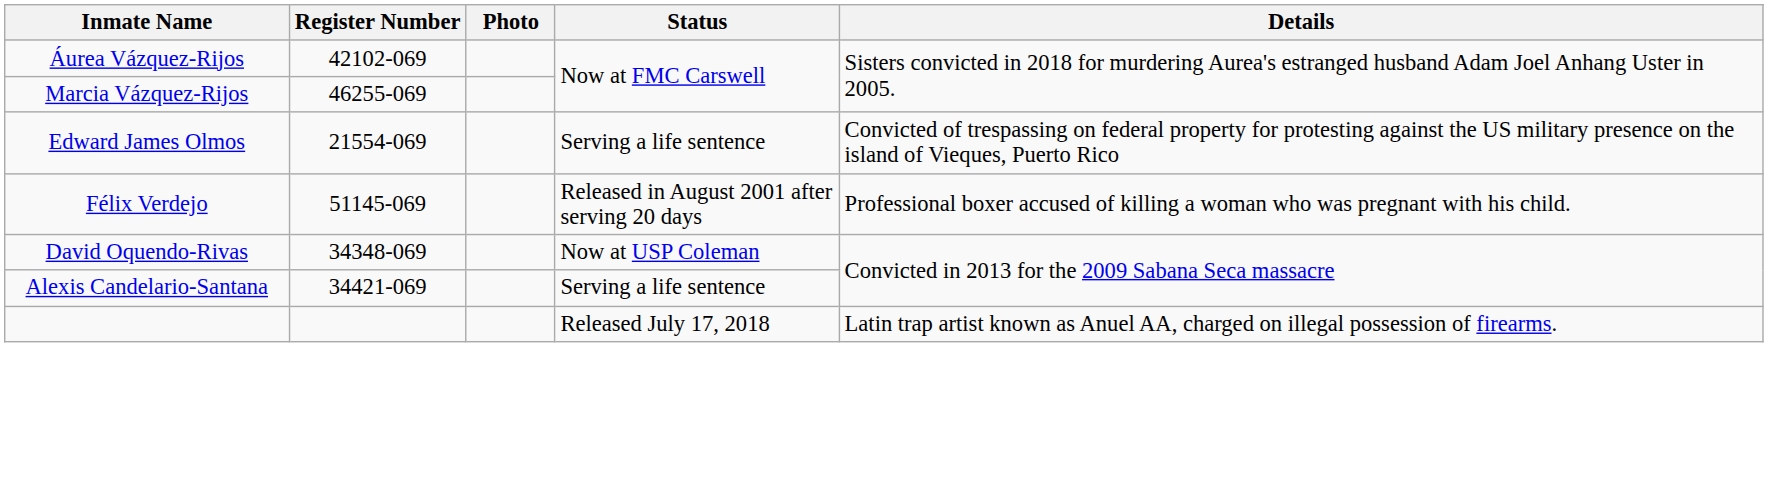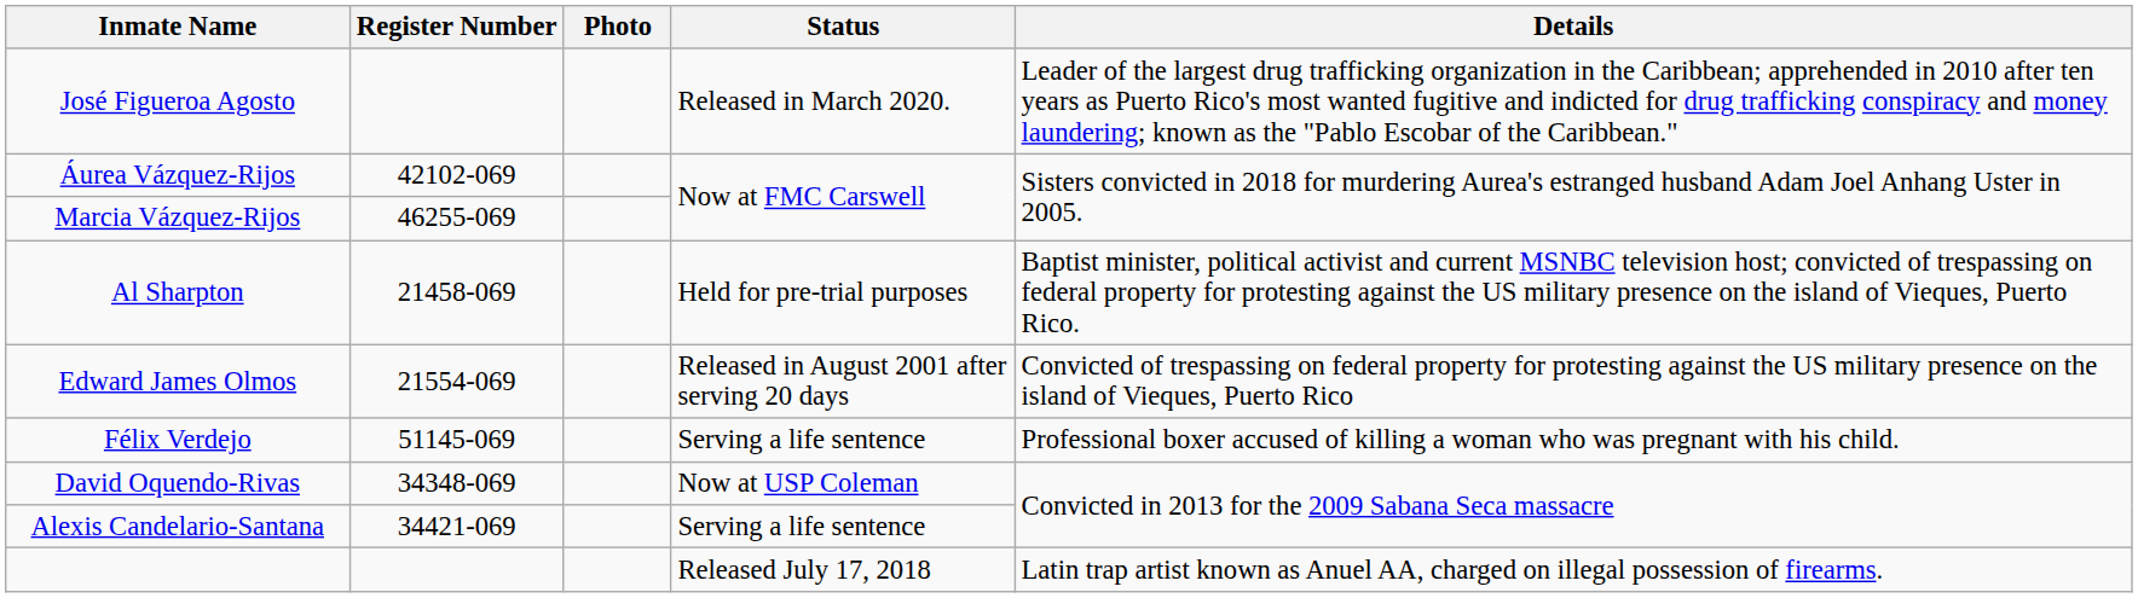 <table class="wikitable sortable">
 <tr>
 <th width=16%>Inmate Name</th>
 <th width=10%>Register Number</th>
 <th width=5%>Photo</th>
 <th width=16%>Status</th>
 <th width=52%>Details</th>
+</tr>
+<tr>
+<td align="center"><a href='#'>José Figueroa Agosto</a></td>
+<td align="center"></td>
+<td></td>
+<td>Released in March 2020.</td>
+<td>Leader of the largest drug trafficking organization in the Caribbean; apprehended in 2010 after ten years as Puerto Rico's most wanted fugitive and indicted for <a href='#'>drug trafficking</a> <a href='#'>conspiracy</a> and <a href='#'>money laundering</a>; known as the "Pablo Escobar of the Caribbean."</td>
 </tr>
 <tr>
 <td align="center"><a href='#'>Áurea Vázquez-Rijos</a></td>
 <td align="center">42102-069</td>
 <td></td>
 <td rowspan=2>Now at <a href='#'>FMC Carswell</a></td>
 <td rowspan=2>Sisters convicted in 2018 for murdering Aurea's estranged husband Adam Joel Anhang Uster in 2005.</td>
 </tr>
 <tr>
 <td align="center"><a href='#'>Marcia Vázquez-Rijos</a></td>
 <td align="center">46255-069</td>
 <td></td>
 </tr>
 <tr>
+<td align="center"><a href='#'>Al Sharpton</a></td>
+<td align="center">21458-069</td>
+<td></td>
+<td>Held for pre-trial purposes</td>
+<td>Baptist minister, political activist and current <a href='#'>MSNBC</a> television host; convicted of trespassing on federal property for protesting against the US military presence on the island of Vieques, Puerto Rico.</td>
+</tr>
+<tr>
 <td align="center"><a href='#'>Edward James Olmos</a></td>
 <td align="center">21554-069</td>
 <td></td>
-<td>Serving a life sentence</td>
+<td>Released in August 2001 after serving 20 days</td>
 <td>Convicted of trespassing on federal property for protesting against the US military presence on the island of Vieques, Puerto Rico</td>
 </tr>
 <tr>
 <td align="center"><a href='#'>Félix Verdejo</a></td>
 <td align="center">51145-069</td>
 <td></td>
-<td>Released in August 2001 after serving 20 days</td>
+<td>Serving a life sentence</td>
 <td>Professional boxer accused of killing a woman who was pregnant with his child.</td>
 </tr>
 <tr>
 <td style="text-align:center;"><a href='#'>David Oquendo-Rivas</a></td>
 <td style="text-align:center;">34348-069</td>
 <td></td>
 <td>Now at <a href='#'>USP Coleman</a></td>
 <td rowspan="2">Convicted in 2013 for the <a href='#'>2009 Sabana Seca massacre</a></td>
 </tr>
 <tr>
 <td align="center"><a href='#'>Alexis Candelario-Santana</a></td>
 <td align="center">34421-069</td>
 <td></td>
 <td>Serving a life sentence</td>
 </tr>
 <tr>
 <td align="center"></td>
 <td align="center"></td>
 <td></td>
 <td>Released July 17, 2018</td>
 <td>Latin trap artist known as Anuel AA, charged on illegal possession of <a href='#'>firearms</a>.</td>
 </tr>
 </table>
